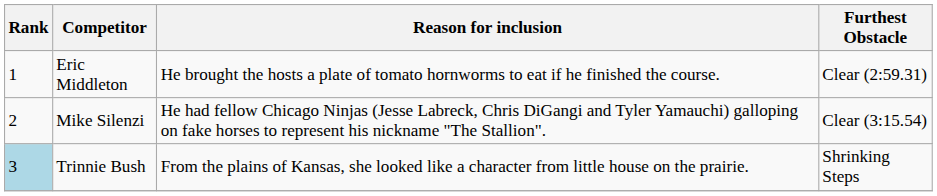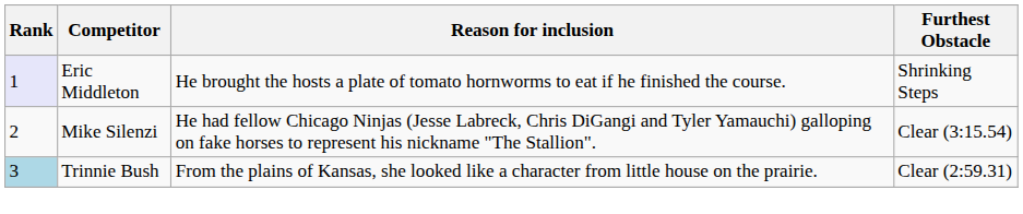 <table class="wikitable sortable mw-collapsible">
 <tr>
 <th>Rank</th>
 <th>Competitor</th>
 <th>Reason for inclusion</th>
 <th>Furthest Obstacle</th>
 </tr>
 <tr>
-<td>1</td>
+<td style="background: lavender;">1</td>
 <td>Eric Middleton</td>
 <td>He brought the hosts a plate of tomato hornworms to eat if he finished the course.</td>
-<td>Clear (2:59.31)</td>
+<td>Shrinking Steps</td>
 </tr>
 <tr>
 <td>2</td>
 <td>Mike Silenzi</td>
 <td>He had fellow Chicago Ninjas (Jesse Labreck, Chris DiGangi and Tyler Yamauchi) galloping on fake horses to represent his nickname "The Stallion".</td>
 <td>Clear (3:15.54)</td>
 </tr>
 <tr>
 <td style="background: lightblue;">3</td>
 <td>Trinnie Bush</td>
 <td>From the plains of Kansas, she looked like a character from little house on the prairie.</td>
-<td>Shrinking Steps</td>
+<td>Clear (2:59.31)</td>
 </tr>
 <tr>
 </tr>
 </table>
